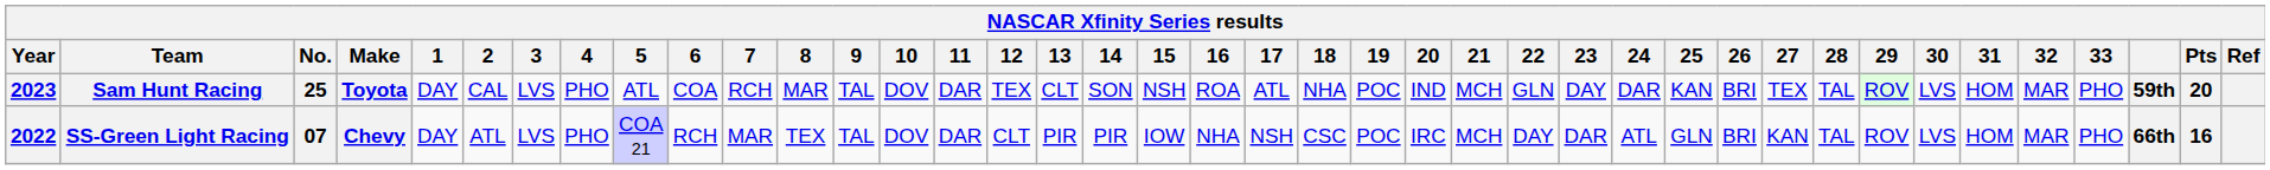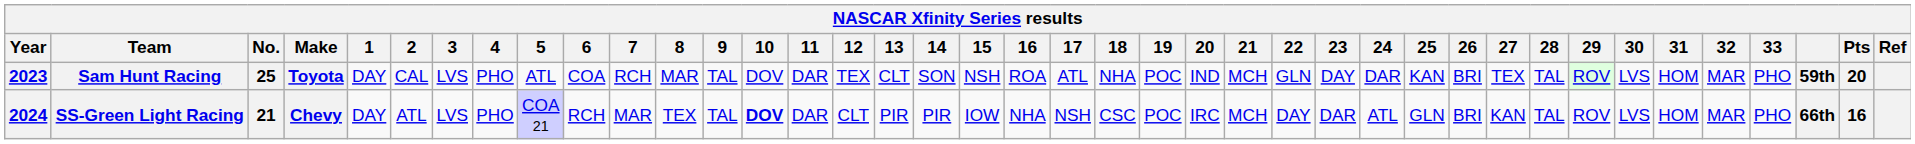 <table class="wikitable" style="text-align:center; font-size:75%">
 <tr>
 <th colspan=40><a href='#'>NASCAR Xfinity Series</a> results</th>
 </tr>
 <tr>
 <th>Year</th>
 <th>Team</th>
 <th>No.</th>
 <th>Make</th>
 <th>1</th>
 <th>2</th>
 <th>3</th>
 <th>4</th>
 <th>5</th>
 <th>6</th>
 <th>7</th>
 <th>8</th>
 <th>9</th>
 <th>10</th>
 <th>11</th>
 <th>12</th>
 <th>13</th>
 <th>14</th>
 <th>15</th>
 <th>16</th>
 <th>17</th>
 <th>18</th>
 <th>19</th>
 <th>20</th>
 <th>21</th>
 <th>22</th>
 <th>23</th>
 <th>24</th>
 <th>25</th>
 <th>26</th>
 <th>27</th>
 <th>28</th>
 <th>29</th>
 <th>30</th>
 <th>31</th>
 <th>32</th>
 <th>33</th>
 <th></th>
 <th>Pts</th>
 <th>Ref</th>
 </tr>
 <tr>
 <th><a href='#'>2023</a></th>
 <th nowrap><a href='#'>Sam Hunt Racing</a></th>
 <th>25</th>
 <th><a href='#'>Toyota</a></th>
 <td><a href='#'>DAY</a></td>
 <td><a href='#'>CAL</a></td>
 <td><a href='#'>LVS</a></td>
 <td><a href='#'>PHO</a></td>
 <td><a href='#'>ATL</a></td>
 <td><a href='#'>COA</a></td>
 <td><a href='#'>RCH</a></td>
 <td><a href='#'>MAR</a></td>
 <td><a href='#'>TAL</a></td>
 <td><a href='#'>DOV</a></td>
 <td><a href='#'>DAR</a></td>
 <td><a href='#'>TEX</a></td>
 <td><a href='#'>CLT</a></td>
 <td><a href='#'>SON</a></td>
 <td><a href='#'>NSH</a></td>
 <td><a href='#'>ROA</a></td>
 <td><a href='#'>ATL</a></td>
 <td><a href='#'>NHA</a></td>
 <td><a href='#'>POC</a></td>
 <td><a href='#'>IND</a></td>
 <td><a href='#'>MCH</a></td>
 <td><a href='#'>GLN</a></td>
 <td><a href='#'>DAY</a></td>
 <td><a href='#'>DAR</a></td>
 <td><a href='#'>KAN</a></td>
 <td><a href='#'>BRI</a></td>
 <td><a href='#'>TEX</a></td>
 <td><a href='#'>TAL</a></td>
 <td style="background:#DFFFDF;"><a href='#'>ROV</a><br></td>
 <td><a href='#'>LVS</a></td>
 <td><a href='#'>HOM</a></td>
 <td><a href='#'>MAR</a></td>
 <td><a href='#'>PHO</a></td>
 <th>59th</th>
 <th>20</th>
 <th></th>
 </tr>
 <tr>
-<th><a href='#'>2022</a></th>
+<th><a href='#'>2024</a></th>
 <th nowrap><a href='#'>SS-Green Light Racing</a></th>
-<th>07</th>
+<th>21</th>
 <th><a href='#'>Chevy</a></th>
 <td><a href='#'>DAY</a></td>
 <td><a href='#'>ATL</a></td>
 <td><a href='#'>LVS</a></td>
 <td><a href='#'>PHO</a></td>
 <td style="background:#CFCFFF;"><a href='#'>COA</a><br><small>21</small></td>
 <td><a href='#'>RCH</a></td>
 <td><a href='#'>MAR</a></td>
 <td><a href='#'>TEX</a></td>
 <td><a href='#'>TAL</a></td>
-<td><a href='#'>DOV</a></td>
+<td><strong><a href='#'>DOV</a></strong></td>
 <td><a href='#'>DAR</a></td>
 <td><a href='#'>CLT</a></td>
 <td><a href='#'>PIR</a></td>
 <td><a href='#'>PIR</a></td>
 <td><a href='#'>IOW</a></td>
 <td><a href='#'>NHA</a></td>
 <td><a href='#'>NSH</a></td>
 <td><a href='#'>CSC</a></td>
 <td><a href='#'>POC</a></td>
 <td><a href='#'>IRC</a></td>
 <td><a href='#'>MCH</a></td>
 <td><a href='#'>DAY</a></td>
 <td><a href='#'>DAR</a></td>
 <td><a href='#'>ATL</a></td>
 <td><a href='#'>GLN</a></td>
 <td><a href='#'>BRI</a></td>
 <td><a href='#'>KAN</a></td>
 <td><a href='#'>TAL</a></td>
 <td><a href='#'>ROV</a></td>
 <td><a href='#'>LVS</a></td>
 <td><a href='#'>HOM</a></td>
 <td><a href='#'>MAR</a></td>
 <td><a href='#'>PHO</a></td>
 <th>66th</th>
 <th>16</th>
 <th></th>
 </tr>
 </table>
